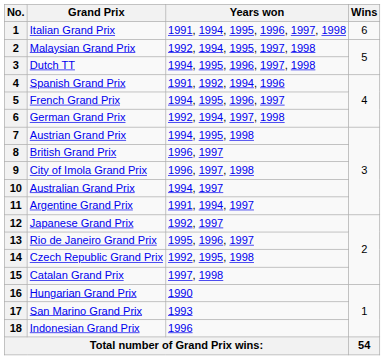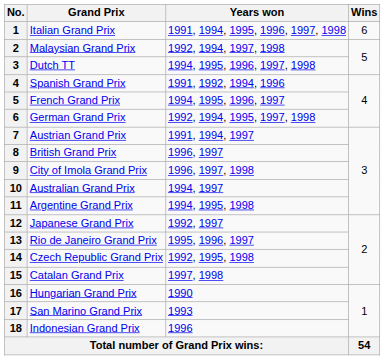 <table class="wikitable">
 <tr>
 <th scope="col">No.</th>
 <th>Grand Prix</th>
 <th>Years won</th>
 <th>Wins</th>
 </tr>
 <tr>
 <th scope="row">1</th>
 <td><a href='#'>Italian Grand Prix</a></td>
 <td><a href='#'>1991</a>, <a href='#'>1994</a>, <a href='#'>1995</a>, <a href='#'>1996</a>, <a href='#'>1997</a>, <a href='#'>1998</a></td>
 <td style="text-align:center;">6</td>
 </tr>
 <tr>
 <th scope="row">2</th>
 <td><a href='#'>Malaysian Grand Prix</a></td>
-<td><a href='#'>1992</a>, <a href='#'>1994</a>, <a href='#'>1995</a>, <a href='#'>1997</a>, <a href='#'>1998</a></td>
+<td><a href='#'>1992</a>, <a href='#'>1994</a>, <a href='#'>1997</a>, <a href='#'>1998</a></td>
 <td rowspan="2" style="text-align:center;">5</td>
 </tr>
 <tr>
 <th scope="row">3</th>
 <td><a href='#'>Dutch TT</a></td>
 <td><a href='#'>1994</a>, <a href='#'>1995</a>, <a href='#'>1996</a>, <a href='#'>1997</a>, <a href='#'>1998</a></td>
 </tr>
 <tr>
 <th scope="row">4</th>
 <td><a href='#'>Spanish Grand Prix</a></td>
 <td><a href='#'>1991</a>, <a href='#'>1992</a>, <a href='#'>1994</a>, <a href='#'>1996</a></td>
 <td rowspan="3" style="text-align:center;">4</td>
 </tr>
 <tr>
 <th scope="row">5</th>
 <td><a href='#'>French Grand Prix</a></td>
 <td><a href='#'>1994</a>, <a href='#'>1995</a>, <a href='#'>1996</a>, <a href='#'>1997</a></td>
 </tr>
 <tr>
 <th scope="row">6</th>
 <td><a href='#'>German Grand Prix</a></td>
-<td><a href='#'>1992</a>, <a href='#'>1994</a>, <a href='#'>1997</a>, <a href='#'>1998</a></td>
+<td><a href='#'>1992</a>, <a href='#'>1994</a>, <a href='#'>1995</a>, <a href='#'>1997</a>, <a href='#'>1998</a></td>
 </tr>
 <tr>
 <th scope="row">7</th>
 <td><a href='#'>Austrian Grand Prix</a></td>
-<td><a href='#'>1994</a>, <a href='#'>1995</a>, <a href='#'>1998</a></td>
+<td><a href='#'>1991</a>, <a href='#'>1994</a>, <a href='#'>1997</a></td>
 <td rowspan="5" style="text-align:center;">3</td>
 </tr>
 <tr>
 <th scope="row">8</th>
 <td><a href='#'>British Grand Prix</a></td>
 <td><a href='#'>1996</a>, <a href='#'>1997</a></td>
 </tr>
 <tr>
 <th scope="row">9</th>
 <td><a href='#'>City of Imola Grand Prix</a></td>
 <td><a href='#'>1996</a>, <a href='#'>1997</a>, <a href='#'>1998</a></td>
 </tr>
 <tr>
 <th scope="row">10</th>
 <td><a href='#'>Australian Grand Prix</a></td>
 <td><a href='#'>1994</a>, <a href='#'>1997</a></td>
 </tr>
 <tr>
 <th scope="row">11</th>
 <td><a href='#'>Argentine Grand Prix</a></td>
-<td><a href='#'>1991</a>, <a href='#'>1994</a>, <a href='#'>1997</a></td>
+<td><a href='#'>1994</a>, <a href='#'>1995</a>, <a href='#'>1998</a></td>
 </tr>
 <tr>
 <th scope="row">12</th>
 <td><a href='#'>Japanese Grand Prix</a></td>
 <td><a href='#'>1992</a>, <a href='#'>1997</a></td>
 <td rowspan="4" style="text-align:center;">2</td>
 </tr>
 <tr>
 <th scope="row">13</th>
 <td><a href='#'>Rio de Janeiro Grand Prix</a></td>
 <td><a href='#'>1995</a>, <a href='#'>1996</a>, <a href='#'>1997</a></td>
 </tr>
 <tr>
 <th scope="row">14</th>
 <td><a href='#'>Czech Republic Grand Prix</a></td>
 <td><a href='#'>1992</a>, <a href='#'>1995</a>, <a href='#'>1998</a></td>
 </tr>
 <tr>
 <th scope="row">15</th>
 <td><a href='#'>Catalan Grand Prix</a></td>
 <td><a href='#'>1997</a>, <a href='#'>1998</a></td>
 </tr>
 <tr>
 <th scope="row">16</th>
 <td><a href='#'>Hungarian Grand Prix</a></td>
 <td><a href='#'>1990</a></td>
 <td rowspan="3" style="text-align:center;">1</td>
 </tr>
 <tr>
 <th scope="row">17</th>
 <td><a href='#'>San Marino Grand Prix</a></td>
 <td><a href='#'>1993</a></td>
 </tr>
 <tr>
 <th scope="row">18</th>
 <td><a href='#'>Indonesian Grand Prix</a></td>
 <td><a href='#'>1996</a></td>
 </tr>
 <tr>
 <th colspan="3">Total number of Grand Prix wins:</th>
 <th scope="row">54</th>
 </tr>
 </table>
